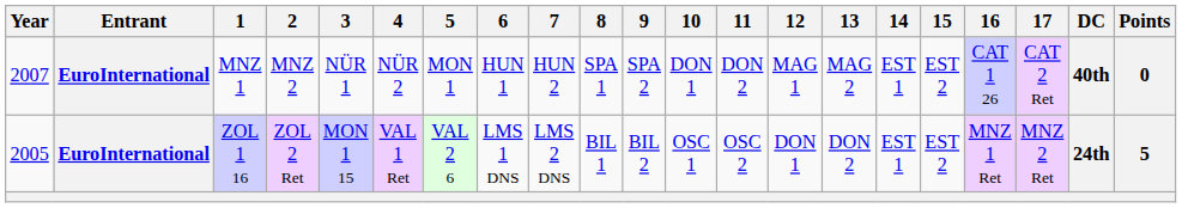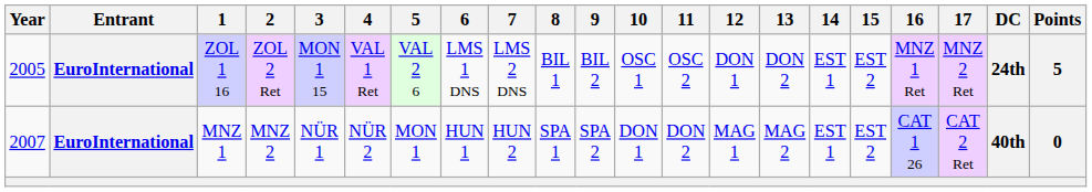 <table class="wikitable" style="text-align:center; font-size:85%">
 <tr>
 <th>Year</th>
 <th>Entrant</th>
 <th>1</th>
 <th>2</th>
 <th>3</th>
 <th>4</th>
 <th>5</th>
 <th>6</th>
 <th>7</th>
 <th>8</th>
 <th>9</th>
 <th>10</th>
 <th>11</th>
 <th>12</th>
 <th>13</th>
 <th>14</th>
 <th>15</th>
 <th>16</th>
 <th>17</th>
 <th>DC</th>
 <th>Points</th>
 </tr>
 <tr>
+<td><a href='#'>2005</a></td>
+<th nowrap><a href='#'>EuroInternational</a></th>
+<td style="background:#CFCFFF;"><a href='#'>ZOL<br>1</a><br><small>16</small></td>
+<td style="background:#EFCFFF;"><a href='#'>ZOL<br>2</a><br><small>Ret</small></td>
+<td style="background:#CFCFFF;"><a href='#'>MON<br>1</a><br><small>15</small></td>
+<td style="background:#EFCFFF;"><a href='#'>VAL<br>1</a><br><small>Ret</small></td>
+<td style="background:#DFFFDF;"><a href='#'>VAL<br>2</a><br><small>6</small></td>
+<td><a href='#'>LMS<br>1</a><br><small>DNS</small></td>
+<td><a href='#'>LMS<br>2</a><br><small>DNS</small></td>
+<td><a href='#'>BIL<br>1</a><br><small></small></td>
+<td><a href='#'>BIL<br>2</a><br><small></small></td>
+<td><a href='#'>OSC<br>1</a><br><small></small></td>
+<td><a href='#'>OSC<br>2</a><br><small></small></td>
+<td><a href='#'>DON<br>1</a><br><small></small></td>
+<td><a href='#'>DON<br>2</a><br><small></small></td>
+<td><a href='#'>EST<br>1</a><br><small></small></td>
+<td><a href='#'>EST<br>2</a><br><small></small></td>
+<td style="background:#EFCFFF;"><a href='#'>MNZ<br>1</a><br><small>Ret</small></td>
+<td style="background:#EFCFFF;"><a href='#'>MNZ<br>2</a><br><small>Ret</small></td>
+<th>24th</th>
+<th>5</th>
+</tr>
+<tr>
 <td><a href='#'>2007</a></td>
 <th nowrap><a href='#'>EuroInternational</a></th>
 <td><a href='#'>MNZ<br>1</a><br><small></small></td>
 <td><a href='#'>MNZ<br>2</a><br><small></small></td>
 <td><a href='#'>NÜR<br>1</a><br><small></small></td>
 <td><a href='#'>NÜR<br>2</a><br><small></small></td>
 <td><a href='#'>MON<br>1</a><br><small></small></td>
 <td><a href='#'>HUN<br>1</a><br><small></small></td>
 <td><a href='#'>HUN<br>2</a><br><small></small></td>
 <td><a href='#'>SPA<br>1</a></td>
 <td><a href='#'>SPA<br>2</a></td>
 <td><a href='#'>DON<br>1</a></td>
 <td><a href='#'>DON<br>2</a></td>
 <td><a href='#'>MAG<br>1</a></td>
 <td><a href='#'>MAG<br>2</a></td>
 <td><a href='#'>EST<br>1</a></td>
 <td><a href='#'>EST<br>2</a></td>
 <td style="background:#CFCFFF;"><a href='#'>CAT<br>1</a><br><small>26</small></td>
 <td style="background:#EFCFFF;"><a href='#'>CAT<br>2</a><br><small>Ret</small></td>
 <th>40th</th>
 <th>0</th>
 </tr>
 <tr>
-<td><a href='#'>2005</a></td>
-<th nowrap><a href='#'>EuroInternational</a></th>
-<td style="background:#CFCFFF;"><a href='#'>ZOL<br>1</a><br><small>16</small></td>
-<td style="background:#EFCFFF;"><a href='#'>ZOL<br>2</a><br><small>Ret</small></td>
-<td style="background:#CFCFFF;"><a href='#'>MON<br>1</a><br><small>15</small></td>
-<td style="background:#EFCFFF;"><a href='#'>VAL<br>1</a><br><small>Ret</small></td>
-<td style="background:#DFFFDF;"><a href='#'>VAL<br>2</a><br><small>6</small></td>
-<td><a href='#'>LMS<br>1</a><br><small>DNS</small></td>
-<td><a href='#'>LMS<br>2</a><br><small>DNS</small></td>
-<td><a href='#'>BIL<br>1</a><br><small></small></td>
-<td><a href='#'>BIL<br>2</a><br><small></small></td>
-<td><a href='#'>OSC<br>1</a><br><small></small></td>
-<td><a href='#'>OSC<br>2</a><br><small></small></td>
-<td><a href='#'>DON<br>1</a><br><small></small></td>
-<td><a href='#'>DON<br>2</a><br><small></small></td>
-<td><a href='#'>EST<br>1</a><br><small></small></td>
-<td><a href='#'>EST<br>2</a><br><small></small></td>
-<td style="background:#EFCFFF;"><a href='#'>MNZ<br>1</a><br><small>Ret</small></td>
-<td style="background:#EFCFFF;"><a href='#'>MNZ<br>2</a><br><small>Ret</small></td>
-<th>24th</th>
-<th>5</th>
-</tr>
-<tr>
 <th colspan="21"></th>
 </tr>
 </table>
